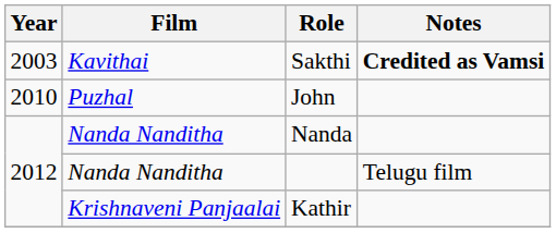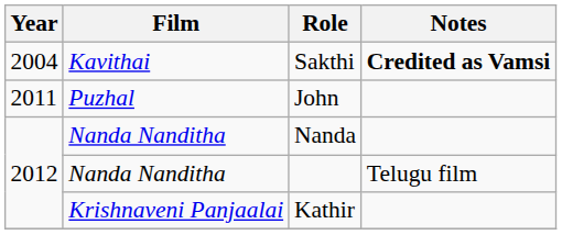 <table class="wikitable sortable">
 <tr>
 <th>Year</th>
 <th>Film</th>
 <th>Role</th>
 <th class="unsortable">Notes</th>
 </tr>
 <tr>
-<td>2003</td>
+<td>2004</td>
 <td><em><a href='#'>Kavithai</a></em></td>
 <td>Sakthi</td>
 <td><strong>Credited as Vamsi</strong></td>
 </tr>
 <tr>
-<td>2010</td>
+<td>2011</td>
 <td><em><a href='#'>Puzhal</a></em></td>
 <td>John</td>
 <td></td>
 </tr>
 <tr>
 <td rowspan="3">2012</td>
 <td><em><a href='#'>Nanda Nanditha</a></em></td>
 <td>Nanda</td>
 <td></td>
 </tr>
 <tr>
 <td><em>Nanda Nanditha</em></td>
 <td></td>
 <td>Telugu film</td>
 </tr>
 <tr>
 <td><em><a href='#'>Krishnaveni Panjaalai</a></em></td>
 <td>Kathir</td>
 <td></td>
 </tr>
 <tr>
 </tr>
 </table>
